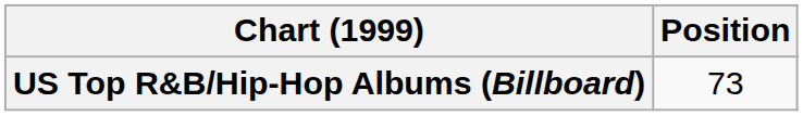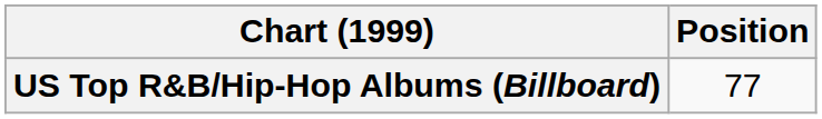 <table class="wikitable plainrowheaders">
 <tr>
 <th>Chart (1999)</th>
 <th>Position</th>
 </tr>
 <tr>
 <th scope="row">US Top R&B/Hip-Hop Albums (<em>Billboard</em>)</th>
-<td style="text-align:center">73</td>
+<td style="text-align:center">77</td>
 </tr>
 </table>
